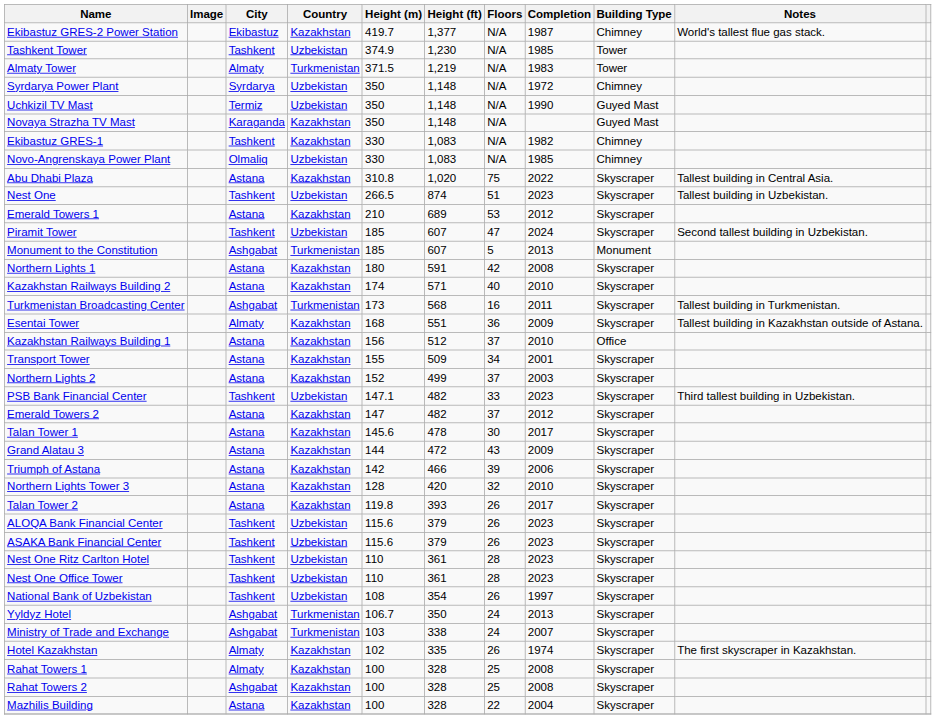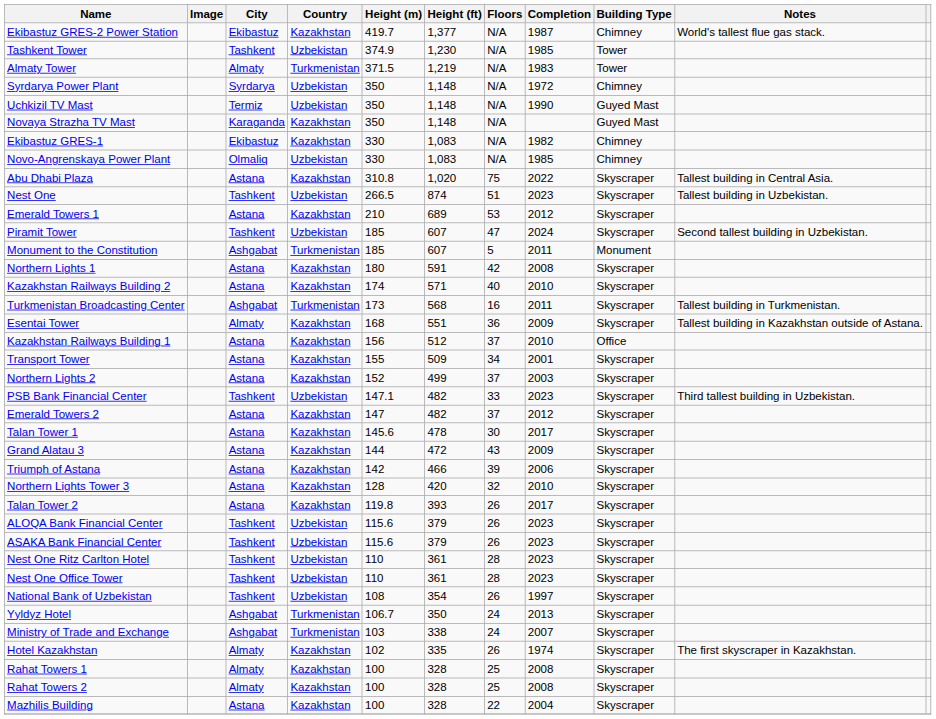 <table class="wikitable sortable" style="font-size:90%; text-align:left;">
 <tr>
 <th class="unsortable">Name</th>
 <th class="unsortable">Image</th>
 <th>City</th>
 <th>Country</th>
 <th>Height (m)</th>
 <th>Height (ft)</th>
 <th>Floors</th>
 <th>Completion</th>
 <th>Building Type</th>
 <th>Notes</th>
 <th class="unsortable"></th>
 </tr>
 <tr>
 <td><a href='#'>Ekibastuz GRES-2 Power Station</a></td>
 <td></td>
 <td><a href='#'>Ekibastuz</a></td>
 <td><a href='#'>Kazakhstan</a></td>
 <td>419.7</td>
 <td>1,377</td>
 <td>N/A</td>
 <td>1987</td>
 <td>Chimney</td>
 <td>World's tallest flue gas stack.</td>
 <td></td>
 </tr>
 <tr>
 <td><a href='#'>Tashkent Tower</a></td>
 <td></td>
 <td><a href='#'>Tashkent</a></td>
 <td><a href='#'>Uzbekistan</a></td>
 <td>374.9</td>
 <td>1,230</td>
 <td>N/A</td>
 <td>1985</td>
 <td>Tower</td>
 <td></td>
 <td></td>
 </tr>
 <tr>
 <td><a href='#'>Almaty Tower</a></td>
 <td></td>
 <td><a href='#'>Almaty</a></td>
 <td><a href='#'>Turkmenistan</a></td>
 <td>371.5</td>
 <td>1,219</td>
 <td>N/A</td>
 <td>1983</td>
 <td>Tower</td>
 <td></td>
 <td></td>
 </tr>
 <tr>
 <td><a href='#'>Syrdarya Power Plant</a></td>
 <td></td>
 <td><a href='#'>Syrdarya</a></td>
 <td><a href='#'>Uzbekistan</a></td>
 <td>350</td>
 <td>1,148</td>
 <td>N/A</td>
 <td>1972</td>
 <td>Chimney</td>
 <td></td>
 <td></td>
 </tr>
 <tr>
 <td><a href='#'>Uchkizil TV Mast</a></td>
 <td></td>
 <td><a href='#'>Termiz</a></td>
 <td><a href='#'>Uzbekistan</a></td>
 <td>350</td>
 <td>1,148</td>
 <td>N/A</td>
 <td>1990</td>
 <td>Guyed Mast</td>
 <td></td>
 <td></td>
 </tr>
 <tr>
 <td><a href='#'>Novaya Strazha TV Mast</a></td>
 <td></td>
 <td><a href='#'>Karaganda</a></td>
 <td><a href='#'>Kazakhstan</a></td>
 <td>350</td>
 <td>1,148</td>
 <td>N/A</td>
 <td></td>
 <td>Guyed Mast</td>
 <td></td>
 </tr>
 <tr>
 <td><a href='#'>Ekibastuz GRES-1</a></td>
 <td></td>
-<td><a href='#'>Tashkent</a></td>
+<td><a href='#'>Ekibastuz</a></td>
 <td><a href='#'>Kazakhstan</a></td>
 <td>330</td>
 <td>1,083</td>
 <td>N/A</td>
 <td>1982</td>
 <td>Chimney</td>
 <td></td>
 <td></td>
 </tr>
 <tr>
 <td><a href='#'>Novo-Angrenskaya Power Plant</a></td>
 <td></td>
 <td><a href='#'>Olmaliq</a></td>
 <td><a href='#'>Uzbekistan</a></td>
 <td>330</td>
 <td>1,083</td>
 <td>N/A</td>
 <td>1985</td>
 <td>Chimney</td>
 <td></td>
 <td></td>
 </tr>
 <tr>
 <td><a href='#'>Abu Dhabi Plaza</a></td>
 <td></td>
 <td><a href='#'>Astana</a></td>
 <td><a href='#'>Kazakhstan</a></td>
 <td>310.8</td>
 <td>1,020</td>
 <td>75</td>
 <td>2022</td>
 <td>Skyscraper</td>
 <td>Tallest building in Central Asia.</td>
 <td></td>
 </tr>
 <tr>
 <td><a href='#'>Nest One</a></td>
 <td></td>
 <td><a href='#'>Tashkent</a></td>
 <td><a href='#'>Uzbekistan</a></td>
 <td>266.5</td>
 <td>874</td>
 <td>51</td>
 <td>2023</td>
 <td>Skyscraper</td>
 <td>Tallest building in Uzbekistan.</td>
 <td></td>
 </tr>
 <tr>
 <td><a href='#'>Emerald Towers 1</a></td>
 <td></td>
 <td><a href='#'>Astana</a></td>
 <td><a href='#'>Kazakhstan</a></td>
 <td>210</td>
 <td>689</td>
 <td>53</td>
 <td>2012</td>
 <td>Skyscraper</td>
 <td></td>
 <td></td>
 </tr>
 <tr>
 <td><a href='#'>Piramit Tower</a></td>
 <td></td>
 <td><a href='#'>Tashkent</a></td>
 <td><a href='#'>Uzbekistan</a></td>
 <td>185</td>
 <td>607</td>
 <td>47</td>
 <td>2024</td>
 <td>Skyscraper</td>
 <td>Second tallest building in Uzbekistan.</td>
 <td></td>
 </tr>
 <tr>
 <td><a href='#'>Monument to the Constitution</a></td>
 <td></td>
 <td><a href='#'>Ashgabat</a></td>
 <td><a href='#'>Turkmenistan</a></td>
 <td>185</td>
 <td>607</td>
 <td>5</td>
-<td>2013</td>
+<td>2011</td>
 <td>Monument</td>
 <td></td>
 <td></td>
 </tr>
 <tr>
 <td><a href='#'>Northern Lights 1</a></td>
 <td></td>
 <td><a href='#'>Astana</a></td>
 <td><a href='#'>Kazakhstan</a></td>
 <td>180</td>
 <td>591</td>
 <td>42</td>
 <td>2008</td>
 <td>Skyscraper</td>
 <td></td>
 <td></td>
 </tr>
 <tr>
 <td><a href='#'>Kazakhstan Railways Building 2</a></td>
 <td></td>
 <td><a href='#'>Astana</a></td>
 <td><a href='#'>Kazakhstan</a></td>
 <td>174</td>
 <td>571</td>
 <td>40</td>
 <td>2010</td>
 <td>Skyscraper</td>
 <td></td>
 <td></td>
 </tr>
 <tr>
 <td><a href='#'>Turkmenistan Broadcasting Center</a></td>
 <td></td>
 <td><a href='#'>Ashgabat</a></td>
 <td><a href='#'>Turkmenistan</a></td>
 <td>173</td>
 <td>568</td>
 <td>16</td>
 <td>2011</td>
 <td>Skyscraper</td>
 <td>Tallest building in Turkmenistan.</td>
 <td></td>
 </tr>
 <tr>
 <td><a href='#'>Esentai Tower</a></td>
 <td></td>
 <td><a href='#'>Almaty</a></td>
 <td><a href='#'>Kazakhstan</a></td>
 <td>168</td>
 <td>551</td>
 <td>36</td>
 <td>2009</td>
 <td>Skyscraper</td>
 <td>Tallest building in Kazakhstan outside of Astana.</td>
 <td></td>
 </tr>
 <tr>
 <td><a href='#'>Kazakhstan Railways Building 1</a></td>
 <td></td>
 <td><a href='#'>Astana</a></td>
 <td><a href='#'>Kazakhstan</a></td>
 <td>156</td>
 <td>512</td>
 <td>37</td>
 <td>2010</td>
 <td>Office</td>
 <td></td>
 <td></td>
 </tr>
 <tr>
 <td><a href='#'>Transport Tower</a></td>
 <td></td>
 <td><a href='#'>Astana</a></td>
 <td><a href='#'>Kazakhstan</a></td>
 <td>155</td>
 <td>509</td>
 <td>34</td>
 <td>2001</td>
 <td>Skyscraper</td>
 <td></td>
 <td></td>
 </tr>
 <tr>
 <td><a href='#'>Northern Lights 2</a></td>
 <td></td>
 <td><a href='#'>Astana</a></td>
 <td><a href='#'>Kazakhstan</a></td>
 <td>152</td>
 <td>499</td>
 <td>37</td>
 <td>2003</td>
 <td>Skyscraper</td>
 <td></td>
 <td></td>
 </tr>
 <tr>
 <td><a href='#'>PSB Bank Financial Center</a></td>
 <td></td>
 <td><a href='#'>Tashkent</a></td>
 <td><a href='#'>Uzbekistan</a></td>
 <td>147.1</td>
 <td>482</td>
 <td>33</td>
 <td>2023</td>
 <td>Skyscraper</td>
 <td>Third tallest building in Uzbekistan.</td>
 <td></td>
 </tr>
 <tr>
 <td><a href='#'>Emerald Towers 2</a></td>
 <td></td>
 <td><a href='#'>Astana</a></td>
 <td><a href='#'>Kazakhstan</a></td>
 <td>147</td>
 <td>482</td>
 <td>37</td>
 <td>2012</td>
 <td>Skyscraper</td>
 <td></td>
 <td></td>
 </tr>
 <tr>
 <td><a href='#'>Talan Tower 1</a></td>
 <td></td>
 <td><a href='#'>Astana</a></td>
 <td><a href='#'>Kazakhstan</a></td>
 <td>145.6</td>
 <td>478</td>
 <td>30</td>
 <td>2017</td>
 <td>Skyscraper</td>
 <td></td>
 <td></td>
 </tr>
 <tr>
 <td><a href='#'>Grand Alatau 3</a></td>
 <td></td>
 <td><a href='#'>Astana</a></td>
 <td><a href='#'>Kazakhstan</a></td>
 <td>144</td>
 <td>472</td>
 <td>43</td>
 <td>2009</td>
 <td>Skyscraper</td>
 <td></td>
 <td></td>
 </tr>
 <tr>
 <td><a href='#'>Triumph of Astana</a></td>
 <td></td>
 <td><a href='#'>Astana</a></td>
 <td><a href='#'>Kazakhstan</a></td>
 <td>142</td>
 <td>466</td>
 <td>39</td>
 <td>2006</td>
 <td>Skyscraper</td>
 <td></td>
 <td></td>
 </tr>
 <tr>
 <td><a href='#'>Northern Lights Tower 3</a></td>
 <td></td>
 <td><a href='#'>Astana</a></td>
 <td><a href='#'>Kazakhstan</a></td>
 <td>128</td>
 <td>420</td>
 <td>32</td>
 <td>2010</td>
 <td>Skyscraper</td>
 <td></td>
 <td></td>
 </tr>
 <tr>
 <td><a href='#'>Talan Tower 2</a></td>
 <td></td>
 <td><a href='#'>Astana</a></td>
 <td><a href='#'>Kazakhstan</a></td>
 <td>119.8</td>
 <td>393</td>
 <td>26</td>
 <td>2017</td>
 <td>Skyscraper</td>
 <td></td>
 <td></td>
 </tr>
 <tr>
 <td><a href='#'>ALOQA Bank Financial Center</a></td>
 <td></td>
 <td><a href='#'>Tashkent</a></td>
 <td><a href='#'>Uzbekistan</a></td>
 <td>115.6</td>
 <td>379</td>
 <td>26</td>
 <td>2023</td>
 <td>Skyscraper</td>
 <td></td>
 <td></td>
 </tr>
 <tr>
 <td><a href='#'>ASAKA Bank Financial Center</a></td>
 <td></td>
 <td><a href='#'>Tashkent</a></td>
 <td><a href='#'>Uzbekistan</a></td>
 <td>115.6</td>
 <td>379</td>
 <td>26</td>
 <td>2023</td>
 <td>Skyscraper</td>
 <td></td>
 <td></td>
 </tr>
 <tr>
 <td><a href='#'>Nest One Ritz Carlton Hotel</a></td>
 <td></td>
 <td><a href='#'>Tashkent</a></td>
 <td><a href='#'>Uzbekistan</a></td>
 <td>110</td>
 <td>361</td>
 <td>28</td>
 <td>2023</td>
 <td>Skyscraper</td>
 <td></td>
 <td></td>
 </tr>
 <tr>
 <td><a href='#'>Nest One Office Tower</a></td>
 <td></td>
 <td><a href='#'>Tashkent</a></td>
 <td><a href='#'>Uzbekistan</a></td>
 <td>110</td>
 <td>361</td>
 <td>28</td>
 <td>2023</td>
 <td>Skyscraper</td>
 <td></td>
 <td></td>
 </tr>
 <tr>
 <td><a href='#'>National Bank of Uzbekistan</a></td>
 <td></td>
 <td><a href='#'>Tashkent</a></td>
 <td><a href='#'>Uzbekistan</a></td>
 <td>108</td>
 <td>354</td>
 <td>26</td>
 <td>1997</td>
 <td>Skyscraper</td>
 <td></td>
 <td></td>
 </tr>
 <tr>
 <td><a href='#'>Yyldyz Hotel</a></td>
 <td></td>
 <td><a href='#'>Ashgabat</a></td>
 <td><a href='#'>Turkmenistan</a></td>
 <td>106.7</td>
 <td>350</td>
 <td>24</td>
 <td>2013</td>
 <td>Skyscraper</td>
 <td></td>
 <td></td>
 </tr>
 <tr>
 <td><a href='#'>Ministry of Trade and Exchange</a></td>
 <td></td>
 <td><a href='#'>Ashgabat</a></td>
 <td><a href='#'>Turkmenistan</a></td>
 <td>103</td>
 <td>338</td>
 <td>24</td>
 <td>2007</td>
 <td>Skyscraper</td>
 <td></td>
 <td></td>
 </tr>
 <tr>
 <td><a href='#'>Hotel Kazakhstan</a></td>
 <td></td>
 <td><a href='#'>Almaty</a></td>
 <td><a href='#'>Kazakhstan</a></td>
 <td>102</td>
 <td>335</td>
 <td>26</td>
 <td>1974</td>
 <td>Skyscraper</td>
 <td>The first skyscraper in Kazakhstan.</td>
 <td></td>
 </tr>
 <tr>
 <td><a href='#'>Rahat Towers 1</a></td>
 <td></td>
 <td><a href='#'>Almaty</a></td>
 <td><a href='#'>Kazakhstan</a></td>
 <td>100</td>
 <td>328</td>
 <td>25</td>
 <td>2008</td>
 <td>Skyscraper</td>
 <td></td>
 <td></td>
 </tr>
 <tr>
 <td><a href='#'>Rahat Towers 2</a></td>
 <td></td>
-<td><a href='#'>Ashgabat</a></td>
+<td><a href='#'>Almaty</a></td>
 <td><a href='#'>Kazakhstan</a></td>
 <td>100</td>
 <td>328</td>
 <td>25</td>
 <td>2008</td>
 <td>Skyscraper</td>
 <td></td>
 <td></td>
 </tr>
 <tr>
 <td><a href='#'>Mazhilis Building</a></td>
 <td></td>
 <td><a href='#'>Astana</a></td>
 <td><a href='#'>Kazakhstan</a></td>
 <td>100</td>
 <td>328</td>
 <td>22</td>
 <td>2004</td>
 <td>Skyscraper</td>
 <td></td>
 <td></td>
 </tr>
 <tr>
 </tr>
 </table>
